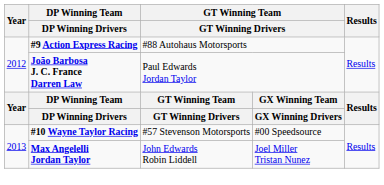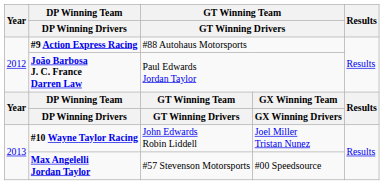 <table class="wikitable" style="font-size: 90%;">
 <tr>
 <th rowspan=2>Year</th>
 <th colspan=2>DP Winning Team</th>
 <th colspan=2>GT Winning Team</th>
 <th rowspan=2>Results</th>
 </tr>
 <tr>
 <th colspan=2>DP Winning Drivers</th>
 <th colspan=2>GT Winning Drivers</th>
 </tr>
 <tr>
 <td rowspan=2><a href='#'>2012</a></td>
 <td colspan=2><strong> #9 <a href='#'>Action Express Racing</a></strong></td>
 <td colspan=2> #88 Autohaus Motorsports</td>
 <td rowspan=2><a href='#'>Results</a></td>
 </tr>
 <tr>
 <td colspan=2><strong> <a href='#'>João Barbosa</a><br> J. C. France<br> <a href='#'>Darren Law</a></strong></td>
 <td colspan=2> Paul Edwards<br> <a href='#'>Jordan Taylor</a></td>
 </tr>
 <tr>
 <th rowspan=2>Year</th>
 <th colspan=2>DP Winning Team</th>
 <th>GT Winning Team</th>
 <th>GX Winning Team</th>
 <th rowspan=2>Results</th>
 </tr>
 <tr>
 <th colspan=2>DP Winning Drivers</th>
 <th>GT Winning Drivers</th>
 <th>GX Winning Drivers</th>
 </tr>
 <tr>
 <td rowspan=2><a href='#'>2013</a></td>
 <td colspan=2><strong> #10 <a href='#'>Wayne Taylor Racing</a></strong></td>
-<td> #57 Stevenson Motorsports</td>
-<td> #00 Speedsource</td>
+<td> <a href='#'>John Edwards</a><br> Robin Liddell</td>
+<td> <a href='#'>Joel Miller</a><br> <a href='#'>Tristan Nunez</a></td>
 <td rowspan=2><a href='#'>Results</a></td>
 </tr>
 <tr>
 <td colspan=2><strong> <a href='#'>Max Angelelli</a><br> <a href='#'>Jordan Taylor</a></strong></td>
-<td> <a href='#'>John Edwards</a><br> Robin Liddell</td>
-<td> <a href='#'>Joel Miller</a><br> <a href='#'>Tristan Nunez</a></td>
+<td> #57 Stevenson Motorsports</td>
+<td> #00 Speedsource</td>
 </tr>
 </table>
